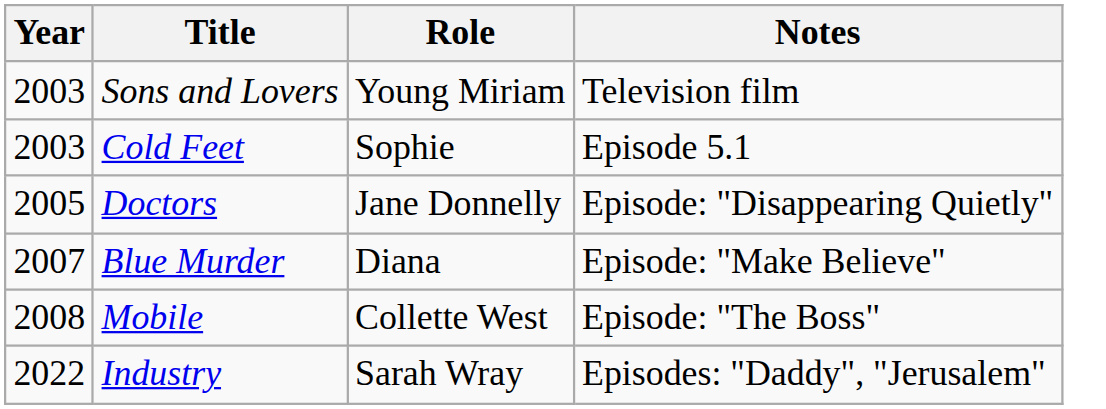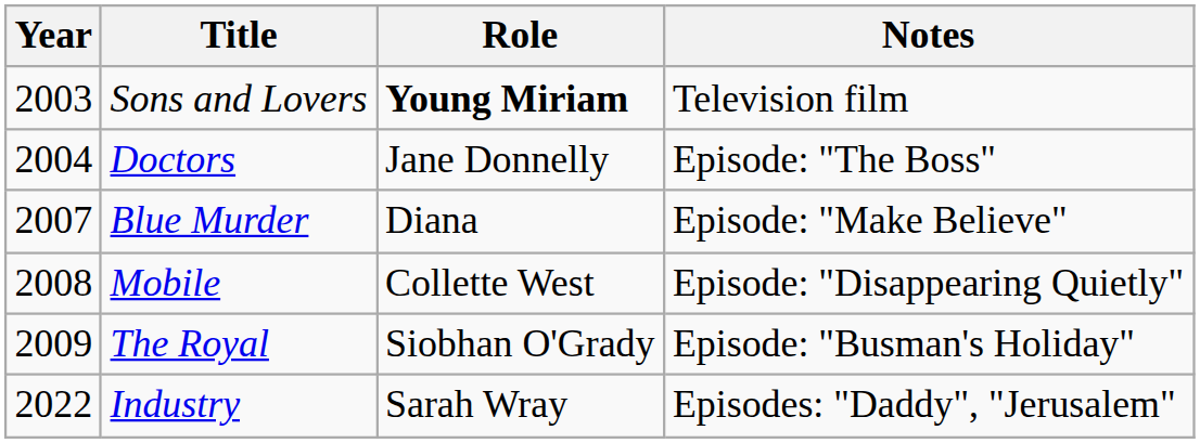 <table class="wikitable sortable">
 <tr>
 <th>Year</th>
 <th>Title</th>
 <th>Role</th>
 <th class="unsortable">Notes</th>
 </tr>
 <tr>
 <td>2003</td>
 <td><em>Sons and Lovers</em></td>
-<td>Young Miriam</td>
+<td><strong>Young Miriam</strong></td>
 <td>Television film</td>
 </tr>
 <tr>
-<td>2003</td>
-<td><em><a href='#'>Cold Feet</a></em></td>
-<td>Sophie</td>
-<td>Episode 5.1</td>
-</tr>
-<tr>
-<td>2005</td>
+<td>2004</td>
 <td><em><a href='#'>Doctors</a></em></td>
 <td>Jane Donnelly</td>
-<td>Episode: "Disappearing Quietly"</td>
+<td>Episode: "The Boss"</td>
 </tr>
 <tr>
 <td>2007</td>
 <td><em><a href='#'>Blue Murder</a></em></td>
 <td>Diana</td>
 <td>Episode: "Make Believe"</td>
 </tr>
 <tr>
 <td>2008</td>
 <td><em><a href='#'>Mobile</a></em></td>
 <td>Collette West</td>
-<td>Episode: "The Boss"</td>
+<td>Episode: "Disappearing Quietly"</td>
+</tr>
+<tr>
+<td>2009</td>
+<td><em><a href='#'>The Royal</a></em></td>
+<td>Siobhan O'Grady</td>
+<td>Episode: "Busman's Holiday"</td>
 </tr>
 <tr>
 <td>2022</td>
 <td><em><a href='#'>Industry</a></em></td>
 <td>Sarah Wray</td>
 <td>Episodes: "Daddy", "Jerusalem"</td>
 </tr>
 </table>
